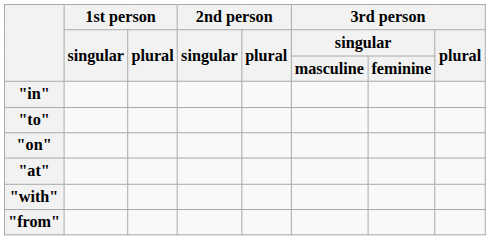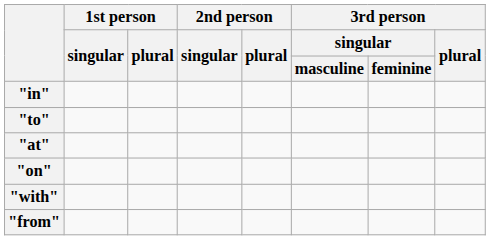 <table class="wikitable">
 <tr>
 <th rowspan="3"></th>
 <th colspan="2">1st person</th>
 <th colspan="2">2nd person</th>
 <th colspan="3">3rd person</th>
 </tr>
 <tr>
 <th rowspan="2">singular</th>
 <th rowspan="2">plural</th>
 <th rowspan="2">singular</th>
 <th rowspan="2">plural</th>
 <th colspan="2">singular</th>
 <th rowspan="2">plural</th>
 </tr>
 <tr>
 <th>masculine</th>
 <th>feminine</th>
 </tr>
 <tr>
 <th> "in"</th>
 <td></td>
 <td></td>
 <td></td>
 <td></td>
 <td></td>
 <td></td>
 <td></td>
 </tr>
 <tr>
 <th> "to"</th>
 <td></td>
 <td></td>
 <td></td>
 <td></td>
 <td></td>
 <td></td>
 <td></td>
 </tr>
 <tr>
-<th> "on"</th>
+<th> "at"</th>
 <td></td>
 <td></td>
 <td></td>
 <td></td>
 <td></td>
 <td></td>
 <td></td>
 </tr>
 <tr>
-<th> "at"</th>
+<th> "on"</th>
 <td></td>
 <td></td>
 <td></td>
 <td></td>
 <td></td>
 <td></td>
 <td></td>
 </tr>
 <tr>
 <th> "with"</th>
 <td></td>
 <td></td>
 <td></td>
 <td></td>
 <td></td>
 <td></td>
 <td></td>
 </tr>
 <tr>
 <th> "from"</th>
 <td></td>
 <td></td>
 <td></td>
 <td></td>
 <td></td>
 <td></td>
 <td></td>
 </tr>
 </table>
